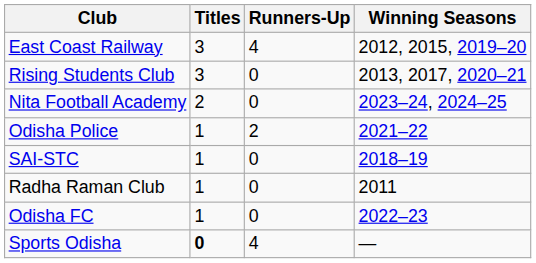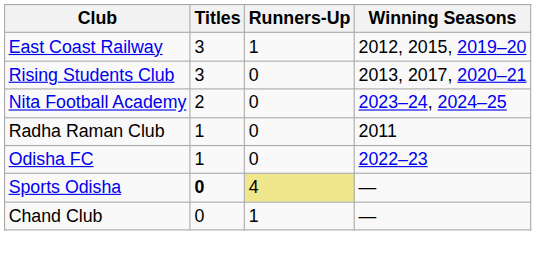 <table class="wikitable">
 <tr>
 <th>Club</th>
 <th>Titles</th>
 <th>Runners-Up</th>
 <th>Winning Seasons</th>
 </tr>
 <tr>
 <td align=left><a href='#'>East Coast Railway</a></td>
 <td>3</td>
-<td>4</td>
+<td>1</td>
 <td>2012, 2015, <a href='#'>2019–20</a></td>
 </tr>
 <tr>
 <td align=left><a href='#'>Rising Students Club</a></td>
 <td>3</td>
 <td>0</td>
 <td>2013, 2017, <a href='#'>2020–21</a></td>
 </tr>
 <tr>
 <td align=left><a href='#'>Nita Football Academy</a></td>
 <td>2</td>
 <td>0</td>
 <td><a href='#'>2023–24</a>, <a href='#'>2024–25</a></td>
-</tr>
-<tr>
-<td align=left><a href='#'>Odisha Police</a></td>
-<td>1</td>
-<td>2</td>
-<td><a href='#'>2021–22</a></td>
-</tr>
-<tr>
-<td align=left><a href='#'>SAI-STC</a></td>
-<td>1</td>
-<td>0</td>
-<td><a href='#'>2018–19</a></td>
 </tr>
 <tr>
 <td align=left>Radha Raman Club</td>
 <td>1</td>
 <td>0</td>
 <td>2011</td>
 </tr>
 <tr>
 <td align=left><a href='#'>Odisha FC</a></td>
 <td>1</td>
 <td>0</td>
 <td><a href='#'>2022–23</a></td>
 </tr>
 <tr>
 <td align=left><a href='#'>Sports Odisha</a></td>
 <td><strong>0</strong></td>
-<td>4</td>
+<td style="background: khaki;">4</td>
+<td>—</td>
+</tr>
+<tr>
+<td align=left>Chand Club</td>
+<td>0</td>
+<td>1</td>
 <td>—</td>
 </tr>
 </table>
